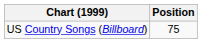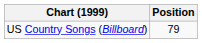 <table class="wikitable">
 <tr>
 <th scope="col">Chart (1999)</th>
 <th scope="col">Position</th>
 </tr>
 <tr>
 <td>US <a href='#'>Country Songs</a> (<em><a href='#'>Billboard</a></em>)</td>
-<td align="center">75</td>
+<td align="center">79</td>
 </tr>
 </table>
